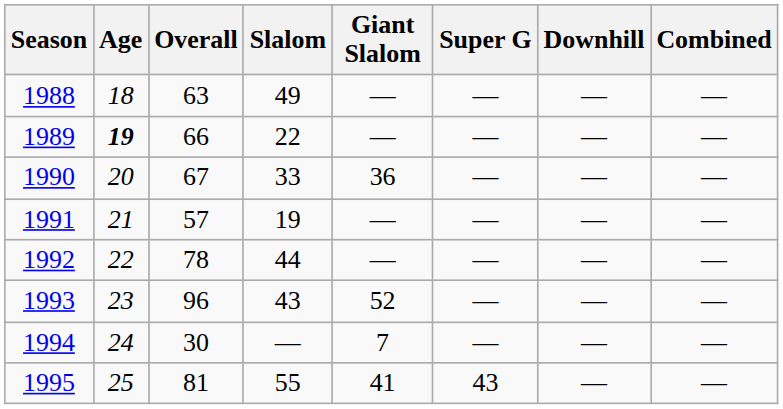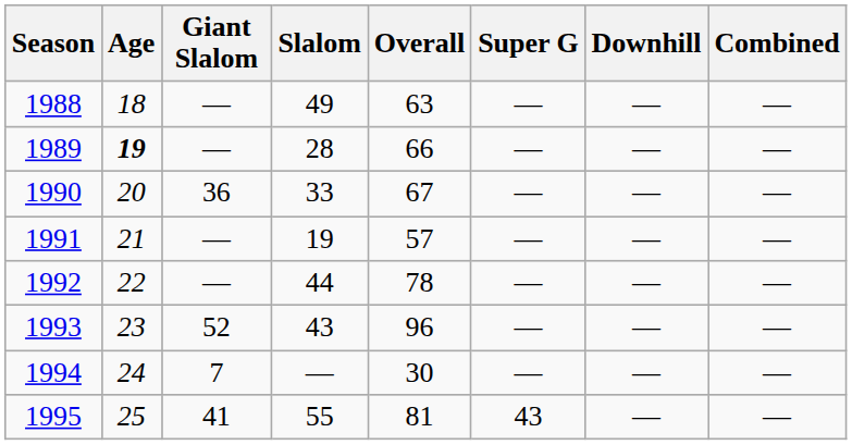 <table class=wikitable style="text-align:center">
 <tr>
 <th>Season</th>
 <th>Age</th>
+<th>Giant<br> Slalom </th>
+<th>Slalom</th>
 <th>Overall</th>
-<th>Slalom</th>
-<th>Giant<br> Slalom </th>
 <th>Super G</th>
 <th>Downhill</th>
 <th>Combined</th>
 </tr>
 <tr>
 <td><a href='#'>1988</a></td>
 <td><em>18</em></td>
+<td>—</td>
+<td>49</td>
 <td>63</td>
-<td>49</td>
-<td>—</td>
 <td>—</td>
 <td>—</td>
 <td>—</td>
 </tr>
 <tr>
 <td><a href='#'>1989</a></td>
 <td><strong><em>19</em></strong></td>
+<td>—</td>
+<td>28</td>
 <td>66</td>
-<td>22</td>
-<td>—</td>
 <td>—</td>
 <td>—</td>
 <td>—</td>
 </tr>
 <tr>
 <td><a href='#'>1990</a></td>
 <td><em>20</em></td>
+<td>36</td>
+<td>33</td>
 <td>67</td>
-<td>33</td>
-<td>36</td>
 <td>—</td>
 <td>—</td>
 <td>—</td>
 </tr>
 <tr>
 <td><a href='#'>1991</a></td>
 <td><em>21</em></td>
+<td>—</td>
+<td>19</td>
 <td>57</td>
-<td>19</td>
-<td>—</td>
 <td>—</td>
 <td>—</td>
 <td>—</td>
 </tr>
 <tr>
 <td><a href='#'>1992</a></td>
 <td><em>22</em></td>
+<td>—</td>
+<td>44</td>
 <td>78</td>
-<td>44</td>
-<td>—</td>
 <td>—</td>
 <td>—</td>
 <td>—</td>
 </tr>
 <tr>
 <td><a href='#'>1993</a></td>
 <td><em>23</em></td>
+<td>52</td>
+<td>43</td>
 <td>96</td>
-<td>43</td>
-<td>52</td>
 <td>—</td>
 <td>—</td>
 <td>—</td>
 </tr>
 <tr>
 <td><a href='#'>1994</a></td>
 <td><em>24</em></td>
+<td>7</td>
+<td>—</td>
 <td>30</td>
-<td>—</td>
-<td>7</td>
 <td>—</td>
 <td>—</td>
 <td>—</td>
 </tr>
 <tr>
 <td><a href='#'>1995</a></td>
 <td><em>25</em></td>
+<td>41</td>
+<td>55</td>
 <td>81</td>
-<td>55</td>
-<td>41</td>
 <td>43</td>
 <td>—</td>
 <td>—</td>
 </tr>
 </table>
